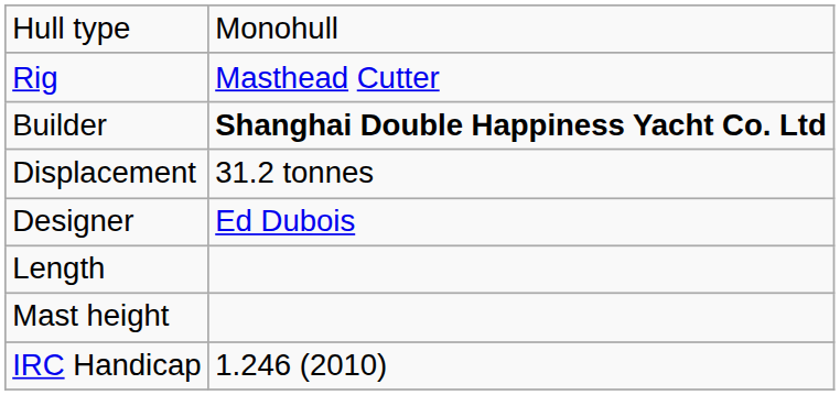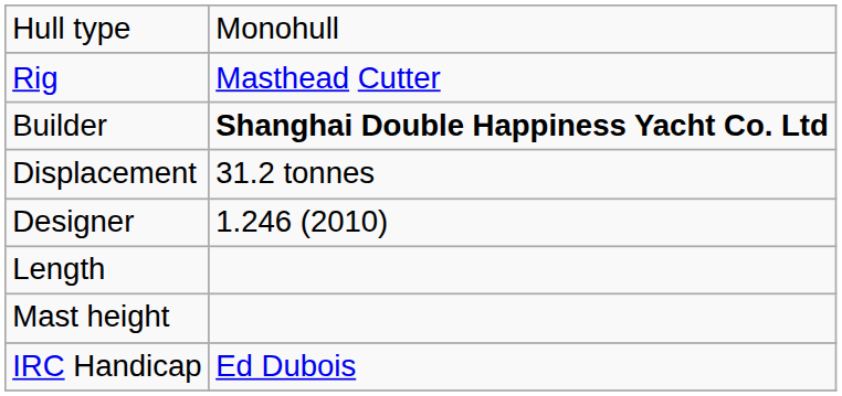 <table class="wikitable floatright">
 <tr>
 <td>Hull type</td>
 <td>Monohull</td>
 </tr>
 <tr>
 <td><a href='#'>Rig</a></td>
 <td><a href='#'>Masthead</a> <a href='#'>Cutter</a></td>
 </tr>
 <tr>
 <td>Builder</td>
 <td><strong>Shanghai Double Happiness Yacht Co. Ltd</strong></td>
 </tr>
 <tr>
 <td>Displacement</td>
 <td>31.2 tonnes</td>
 </tr>
 <tr>
 <td>Designer</td>
-<td><a href='#'>Ed Dubois</a></td>
+<td>1.246 (2010)</td>
 </tr>
 <tr>
 <td>Length</td>
 <td></td>
 </tr>
 <tr>
 <td>Mast height</td>
 <td></td>
 </tr>
 <tr>
 <td><a href='#'>IRC</a> Handicap</td>
-<td>1.246 (2010)</td>
+<td><a href='#'>Ed Dubois</a></td>
 </tr>
 </table>
